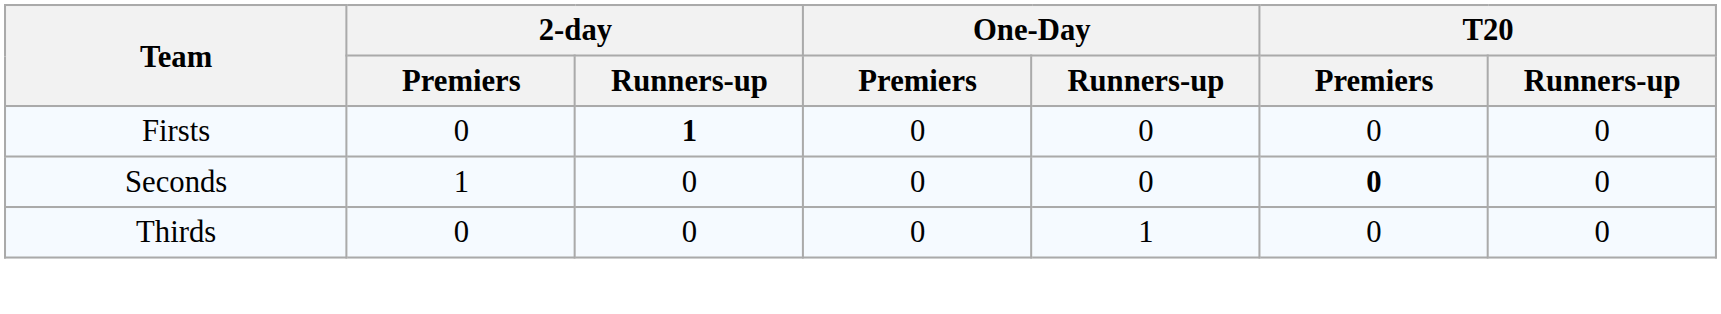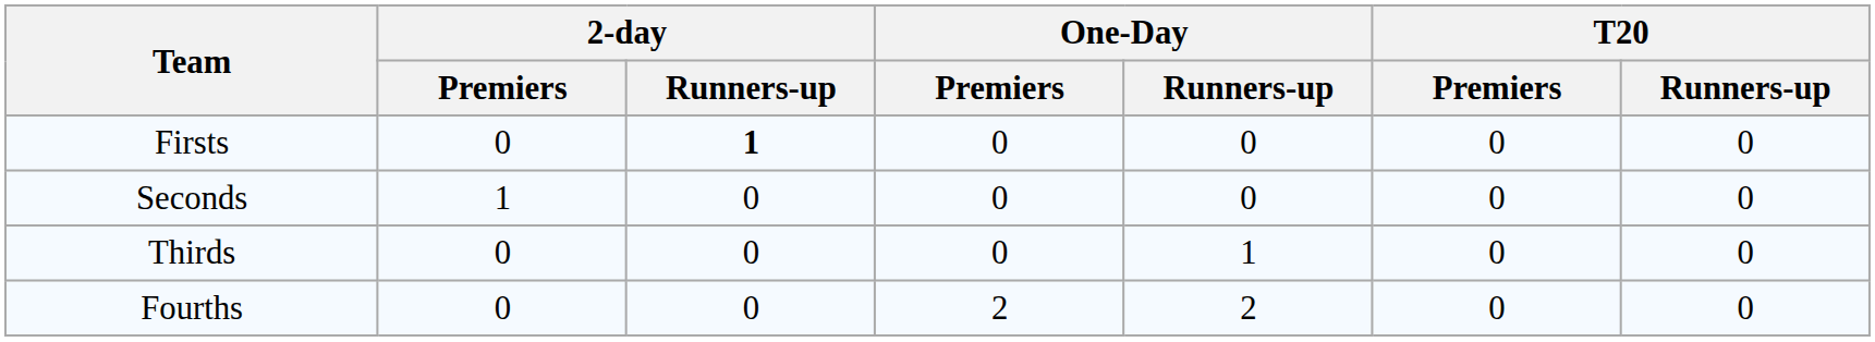 <table class="wikitable" style="text-align: center; font-size:95%;">
 <tr>
 <th rowspan=2 width=15%>Team</th>
 <th colspan=2>2-day</th>
 <th colspan=2>One-Day</th>
 <th colspan=2>T20</th>
 </tr>
 <tr>
 <th width=10%>Premiers</th>
 <th width=10%>Runners-up</th>
 <th width=10%>Premiers</th>
 <th width=10%>Runners-up</th>
 <th width=10%>Premiers</th>
 <th width=10%>Runners-up</th>
 </tr>
 <tr bgcolor=#F5FAFF>
 <td>Firsts</td>
 <td>0</td>
 <td><strong>1</strong></td>
 <td>0</td>
 <td>0</td>
 <td>0</td>
 <td>0</td>
 </tr>
 <tr bgcolor=#F5FAFF>
 <td>Seconds</td>
 <td>1</td>
 <td>0</td>
 <td>0</td>
 <td>0</td>
-<td><strong>0</strong></td>
+<td>0</td>
 <td>0</td>
 </tr>
 <tr bgcolor=#F5FAFF>
 <td>Thirds</td>
 <td>0</td>
 <td>0</td>
 <td>0</td>
 <td>1</td>
 <td>0</td>
 <td>0</td>
 </tr>
+<tr bgcolor=#F5FAFF>
+<td>Fourths</td>
+<td>0</td>
+<td>0</td>
+<td>2</td>
+<td>2</td>
+<td>0</td>
+<td>0</td>
+</tr>
 </table>
